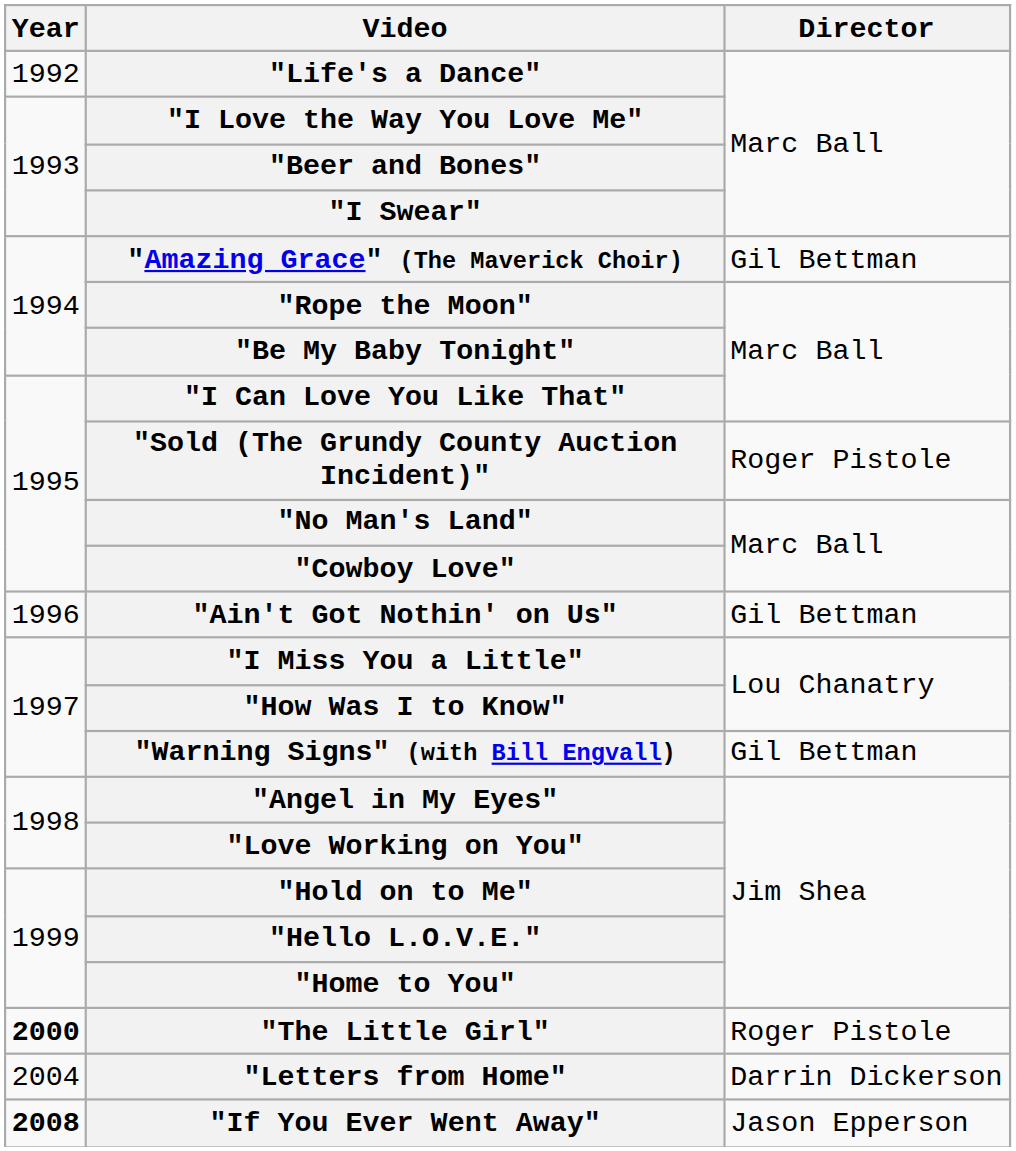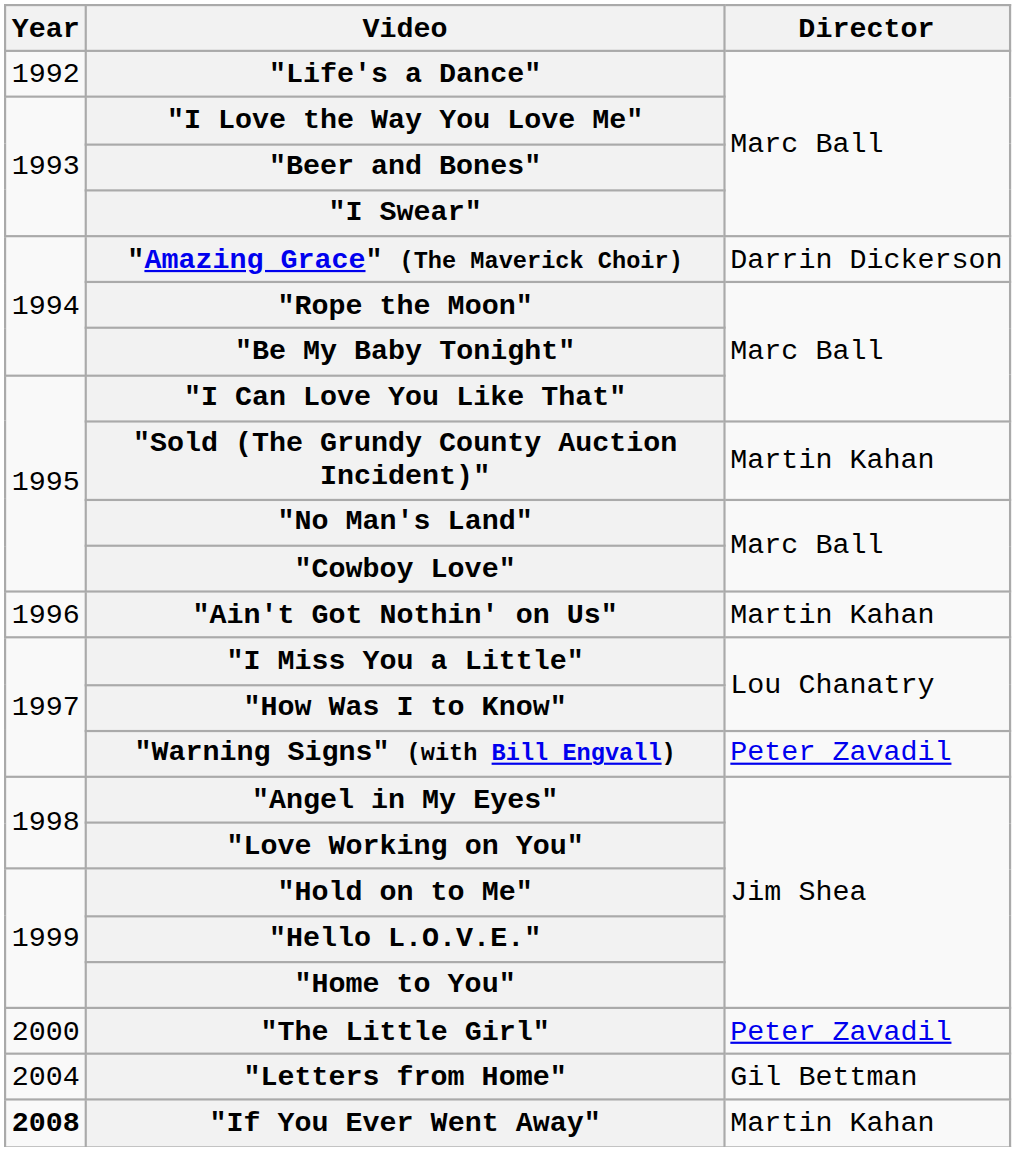 <table class="wikitable plainrowheaders">
 <tr>
 <th>Year</th>
 <th style="width:22em;">Video</th>
 <th>Director</th>
 </tr>
 <tr>
 <td>1992</td>
 <th scope="row">"Life's a Dance"</th>
 <td rowspan="4">Marc Ball</td>
 </tr>
 <tr>
 <td rowspan="3">1993</td>
 <th scope="row">"I Love the Way You Love Me"</th>
 </tr>
 <tr>
 <th scope="row">"Beer and Bones"</th>
 </tr>
 <tr>
 <th scope="row">"I Swear"</th>
 </tr>
 <tr>
 <td rowspan="3">1994</td>
 <th scope="row">"<a href='#'>Amazing Grace</a>" <small>(The Maverick Choir)</small></th>
-<td>Gil Bettman</td>
+<td>Darrin Dickerson</td>
 </tr>
 <tr>
 <th scope="row">"Rope the Moon"</th>
 <td rowspan="3">Marc Ball</td>
 </tr>
 <tr>
 <th scope="row">"Be My Baby Tonight"</th>
 </tr>
 <tr>
 <td rowspan="4">1995</td>
 <th scope="row">"I Can Love You Like That"</th>
 </tr>
 <tr>
 <th scope="row">"Sold (The Grundy County Auction Incident)"</th>
-<td>Roger Pistole</td>
+<td>Martin Kahan</td>
 </tr>
 <tr>
 <th scope="row">"No Man's Land"</th>
 <td rowspan="2">Marc Ball</td>
 </tr>
 <tr>
 <th scope="row">"Cowboy Love"</th>
 </tr>
 <tr>
 <td>1996</td>
 <th scope="row">"Ain't Got Nothin' on Us"</th>
-<td>Gil Bettman</td>
+<td>Martin Kahan</td>
 </tr>
 <tr>
 <td rowspan="3">1997</td>
 <th scope="row">"I Miss You a Little"</th>
 <td rowspan="2">Lou Chanatry</td>
 </tr>
 <tr>
 <th scope="row">"How Was I to Know"</th>
 </tr>
 <tr>
 <th scope="row">"Warning Signs" <small>(with <a href='#'>Bill Engvall</a>)</small></th>
-<td>Gil Bettman</td>
+<td><a href='#'>Peter Zavadil</a></td>
 </tr>
 <tr>
 <td rowspan="2">1998</td>
 <th scope="row">"Angel in My Eyes"</th>
 <td rowspan="5">Jim Shea</td>
 </tr>
 <tr>
 <th scope="row">"Love Working on You"</th>
 </tr>
 <tr>
 <td rowspan="3">1999</td>
 <th scope="row">"Hold on to Me"</th>
 </tr>
 <tr>
 <th scope="row">"Hello L.O.V.E."</th>
 </tr>
 <tr>
 <th scope="row">"Home to You"</th>
 </tr>
 <tr>
-<td><strong>2000</strong></td>
+<td>2000</td>
 <th scope="row">"The Little Girl"</th>
-<td>Roger Pistole</td>
+<td><a href='#'>Peter Zavadil</a></td>
 </tr>
 <tr>
 <td>2004</td>
 <th scope="row">"Letters from Home"</th>
-<td>Darrin Dickerson</td>
+<td>Gil Bettman</td>
 </tr>
 <tr>
 <td><strong>2008</strong></td>
 <th scope="row">"If You Ever Went Away"</th>
-<td>Jason Epperson</td>
+<td>Martin Kahan</td>
 </tr>
 </table>
